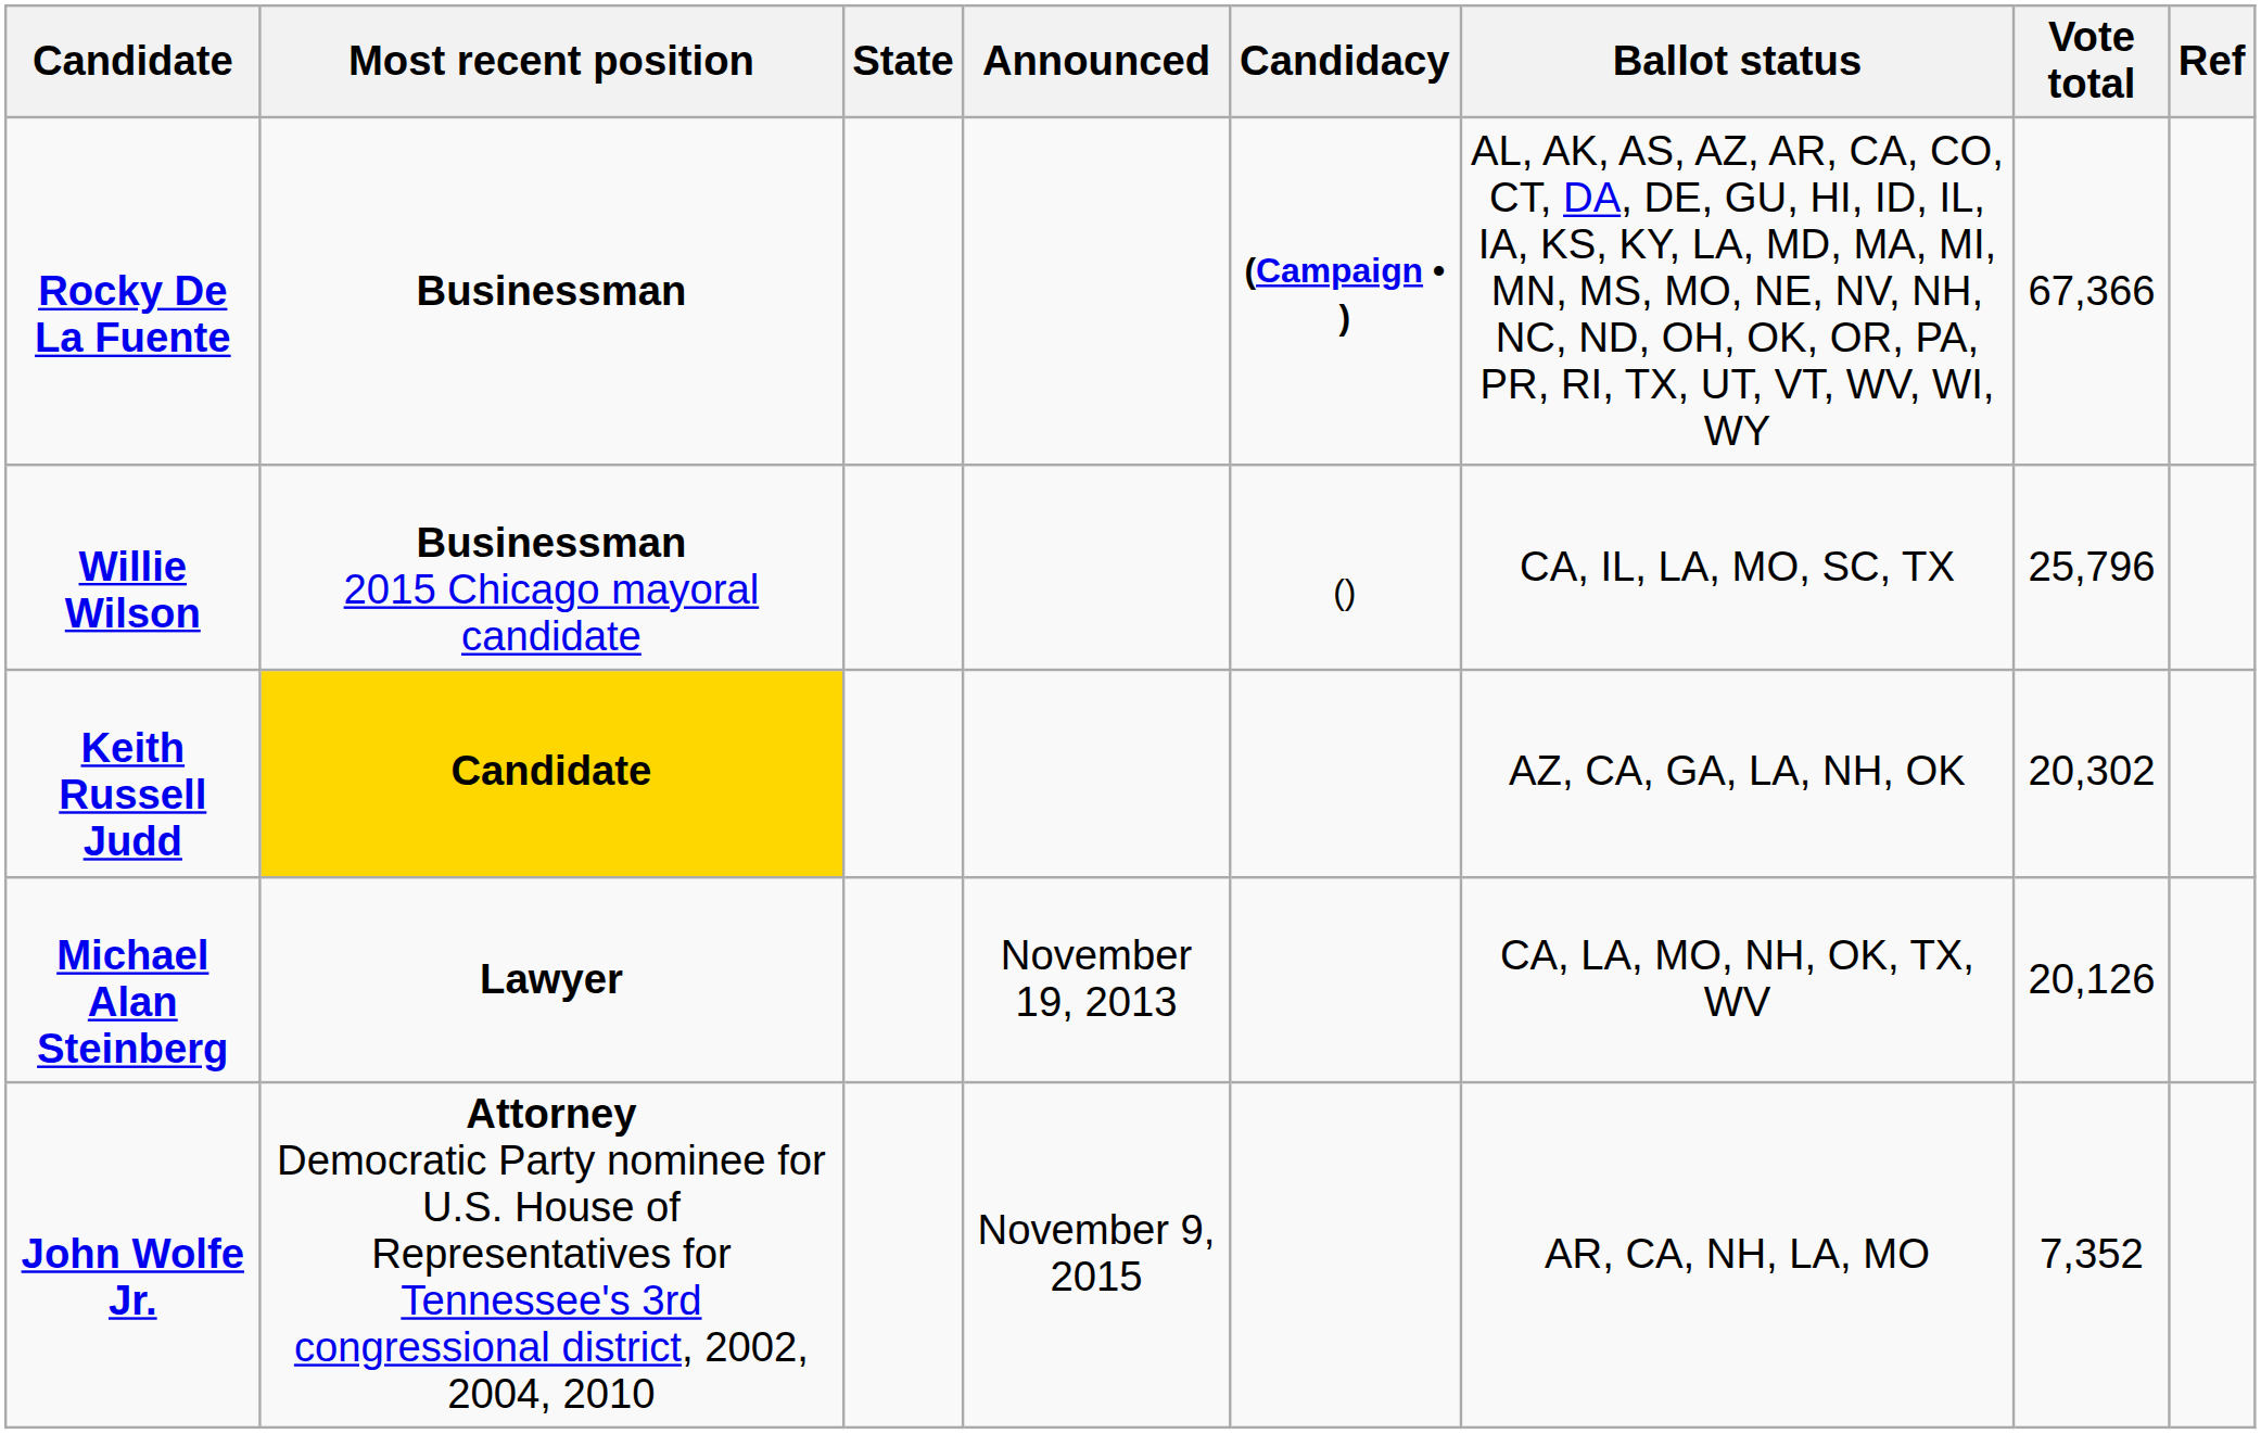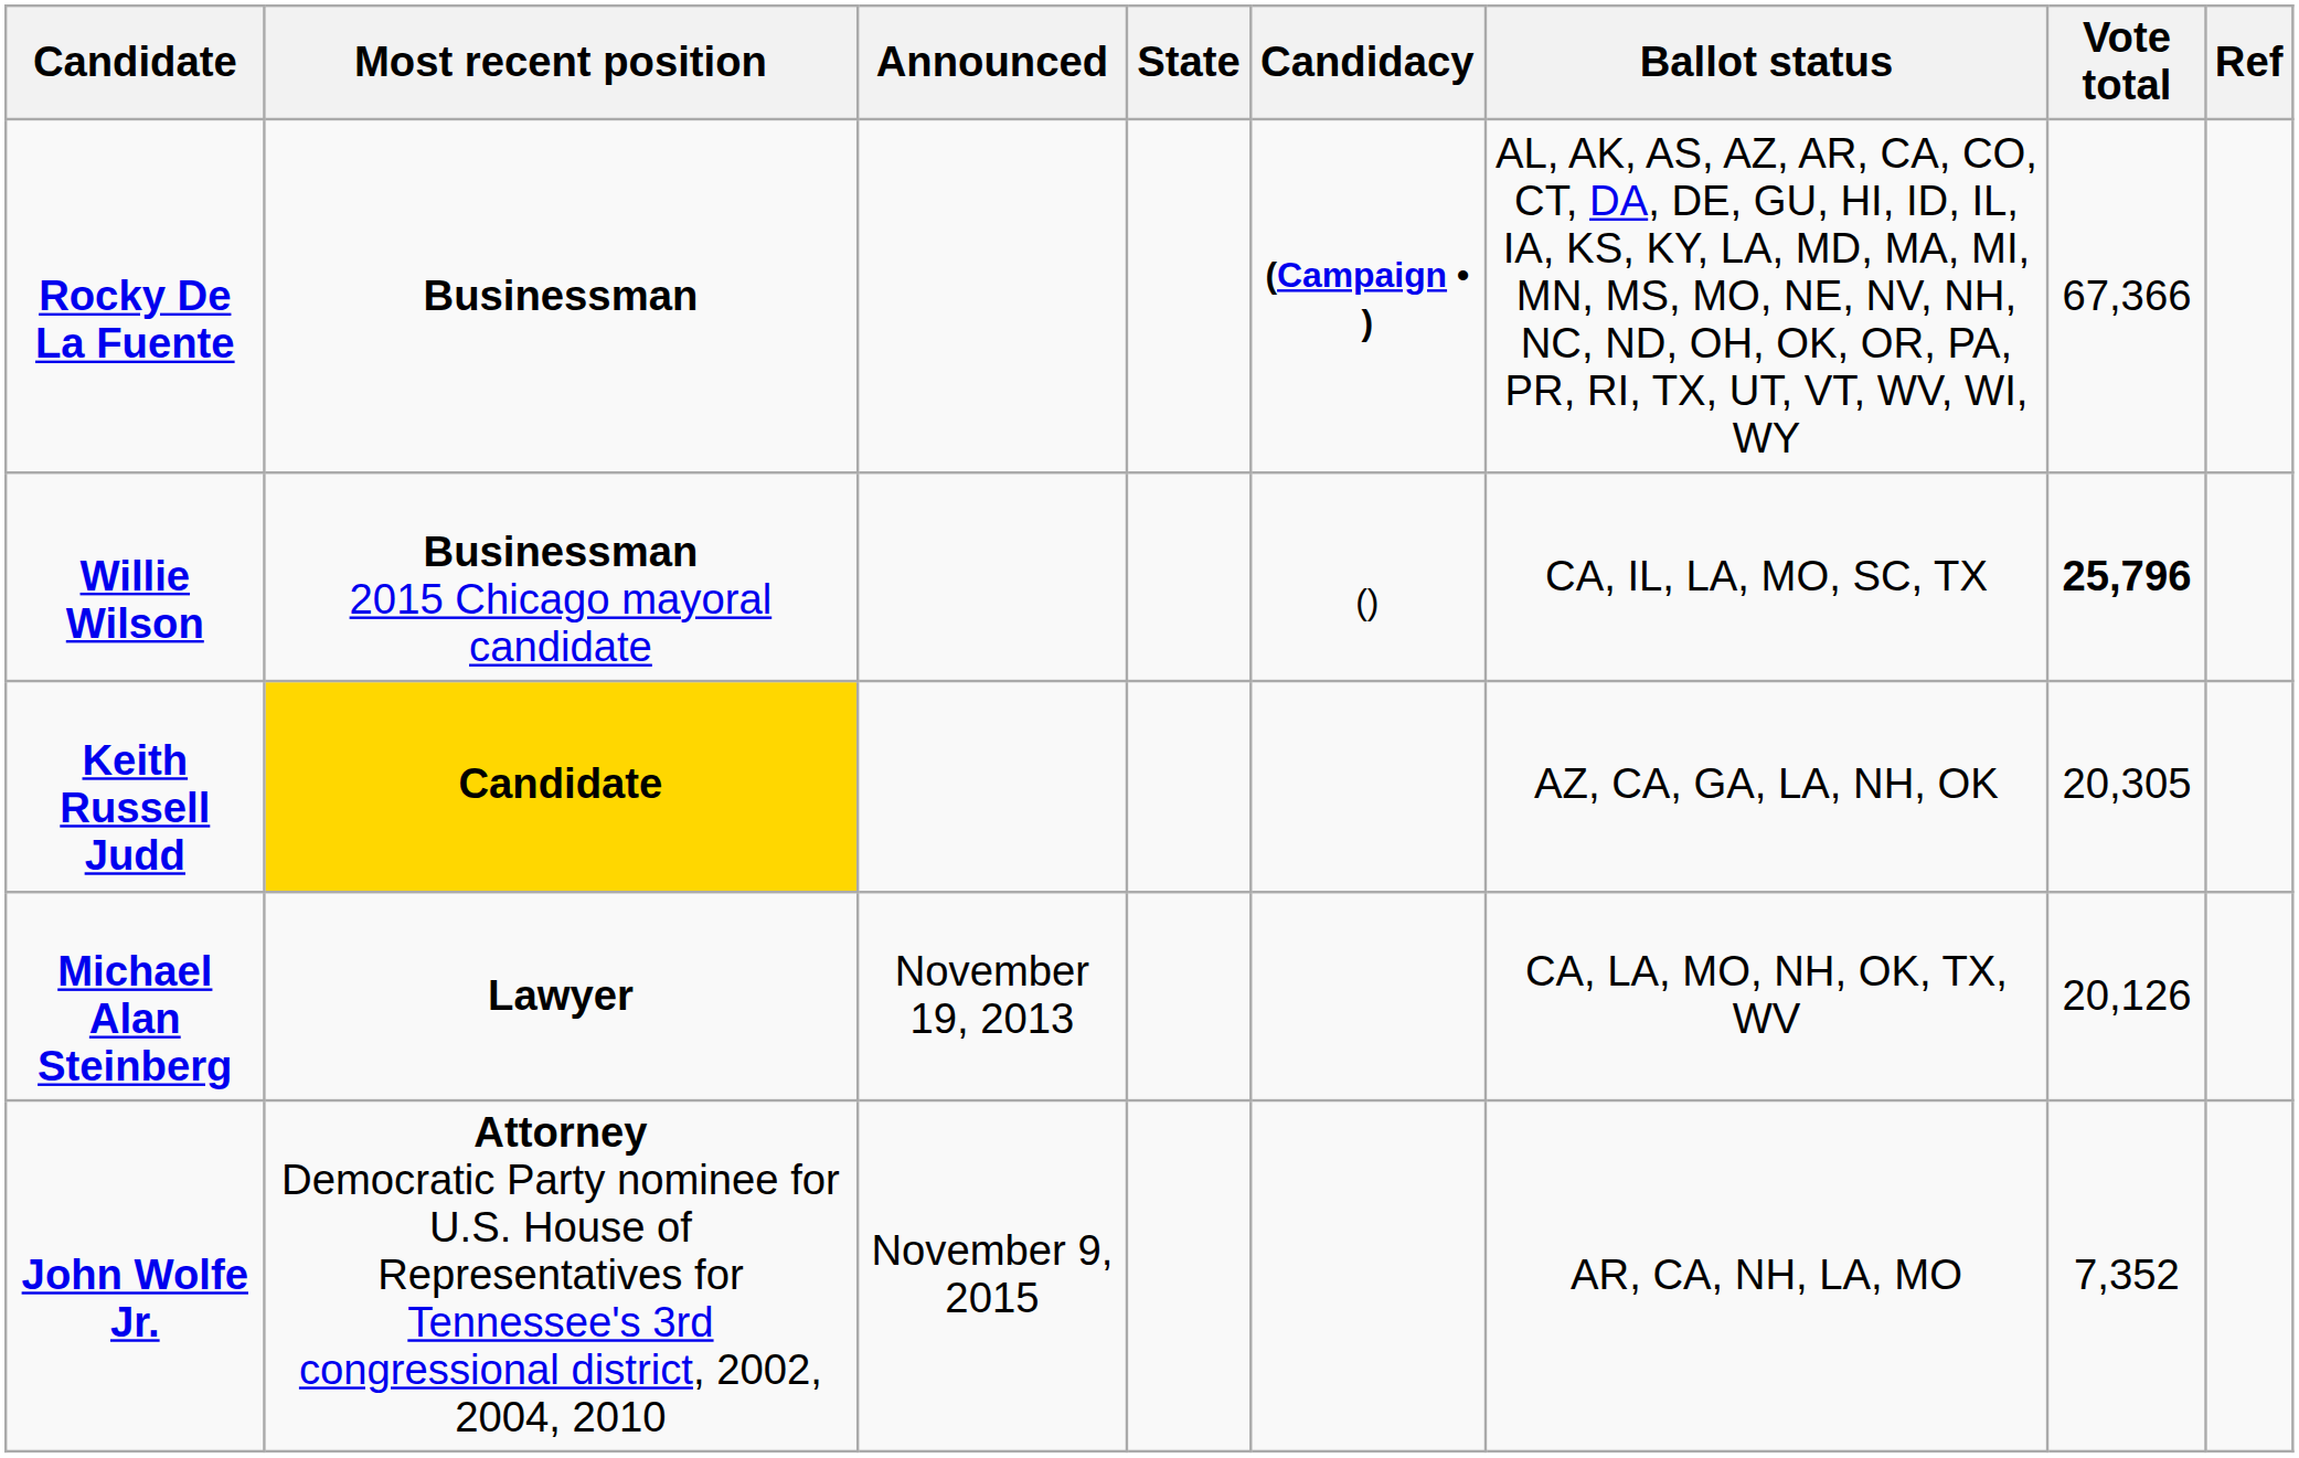 <table class="wikitable sortable" style="text-align:center">
 <tr>
 <th>Candidate</th>
 <th>Most recent position</th>
+<th>Announced</th>
 <th>State</th>
-<th>Announced</th>
 <th class="unsortable">Candidacy</th>
 <th>Ballot status</th>
 <th>Vote total</th>
 <th class="unsortable">Ref</th>
 </tr>
 <tr>
 <td data-sort-value=“De La Fuente“><br><strong><a href='#'>Rocky De La Fuente</a></strong></td>
 <td><strong>Businessman</strong></td>
 <td></td>
 <td></td>
 <td><strong><small>(<a href='#'>Campaign</a> • )<br></small></strong></td>
 <td>AL, AK, AS, AZ, AR, CA, CO, CT, <a href='#'>DA</a>, DE, GU, HI, ID, IL, IA, KS, KY, LA, MD, MA, MI, MN, MS, MO, NE, NV, NH, NC, ND, OH, OK, OR, PA, PR, RI, TX, UT, VT, WV, WI, WY</td>
 <td>67,366</td>
 <td></td>
 </tr>
 <tr>
 <td data-sort-value="Wilson"><br><strong><a href='#'>Willie Wilson</a></strong></td>
 <td><br><strong>Businessman</strong><br><a href='#'>2015 Chicago mayoral candidate</a></td>
 <td></td>
 <td></td>
 <td><small><br>()<br></small></td>
 <td>CA, IL, LA, MO, SC, TX</td>
-<td>25,796</td>
+<td><strong>25,796</strong></td>
 <td></td>
 </tr>
 <tr>
 <td data-sort-value="Judd"><br><strong><a href='#'>Keith Russell Judd</a></strong></td>
 <td style="background: gold;"><strong>Candidate</strong></td>
 <td></td>
 <td></td>
 <td><small></small></td>
 <td>AZ, CA, GA, LA, NH, OK</td>
-<td>20,302</td>
+<td>20,305</td>
 <td></td>
 </tr>
 <tr>
 <td style="text-align:center;"><br><strong><a href='#'>Michael Alan Steinberg</a></strong></td>
 <td><strong>Lawyer</strong><br></td>
+<td>November 19, 2013</td>
 <td></td>
-<td>November 19, 2013</td>
 <td></td>
 <td>CA, LA, MO, NH, OK, TX, WV</td>
 <td>20,126</td>
 <td></td>
 </tr>
 <tr>
 <td style="text-align:center;"><br><strong><a href='#'>John Wolfe Jr.</a></strong></td>
 <td><strong>Attorney</strong><br>Democratic Party nominee for U.S. House of Representatives for <a href='#'>Tennessee's 3rd congressional district</a>, 2002, 2004, 2010</td>
+<td>November 9, 2015</td>
 <td></td>
-<td>November 9, 2015</td>
 <td></td>
 <td>AR, CA, NH, LA, MO</td>
 <td>7,352</td>
 <td></td>
 </tr>
 </table>
